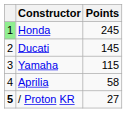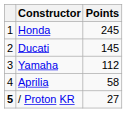 <table class="wikitable" style="font-size: 95%;">
 <tr>
 <th></th>
 <th>Constructor</th>
 <th>Points</th>
 </tr>
 <tr>
-<td align=center style="background: lightgreen;">1</td>
+<td align=center>1</td>
 <td> <a href='#'>Honda</a></td>
 <td align=right>245</td>
 </tr>
 <tr>
 <td align=center>2</td>
 <td> <a href='#'>Ducati</a></td>
 <td align=right>145</td>
 </tr>
 <tr>
 <td align=center>3</td>
 <td> <a href='#'>Yamaha</a></td>
-<td align=right>115</td>
+<td align=right>112</td>
 </tr>
 <tr>
 <td align=center>4</td>
 <td> <a href='#'>Aprilia</a></td>
 <td align=right>58</td>
 </tr>
 <tr>
 <td align=center><strong>5</strong></td>
 <td>/ <a href='#'>Proton</a> <a href='#'>KR</a></td>
 <td align=right>27</td>
 </tr>
 </table>
